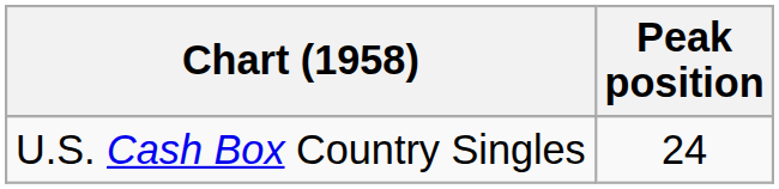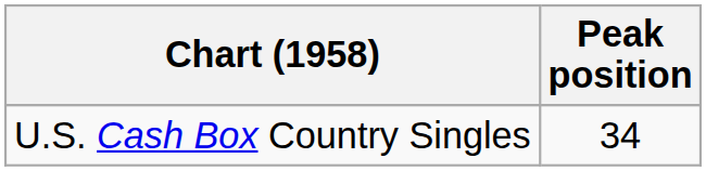 <table class="wikitable sortable plainrowheaders" style="text-align:center">
 <tr>
 <th align="center">Chart (1958)</th>
 <th align="center">Peak<br>position</th>
 </tr>
 <tr>
 </tr>
 <tr>
 <td align="left">U.S. <em><a href='#'>Cash Box</a></em> Country Singles</td>
-<td>24</td>
+<td>34</td>
 </tr>
 </table>
